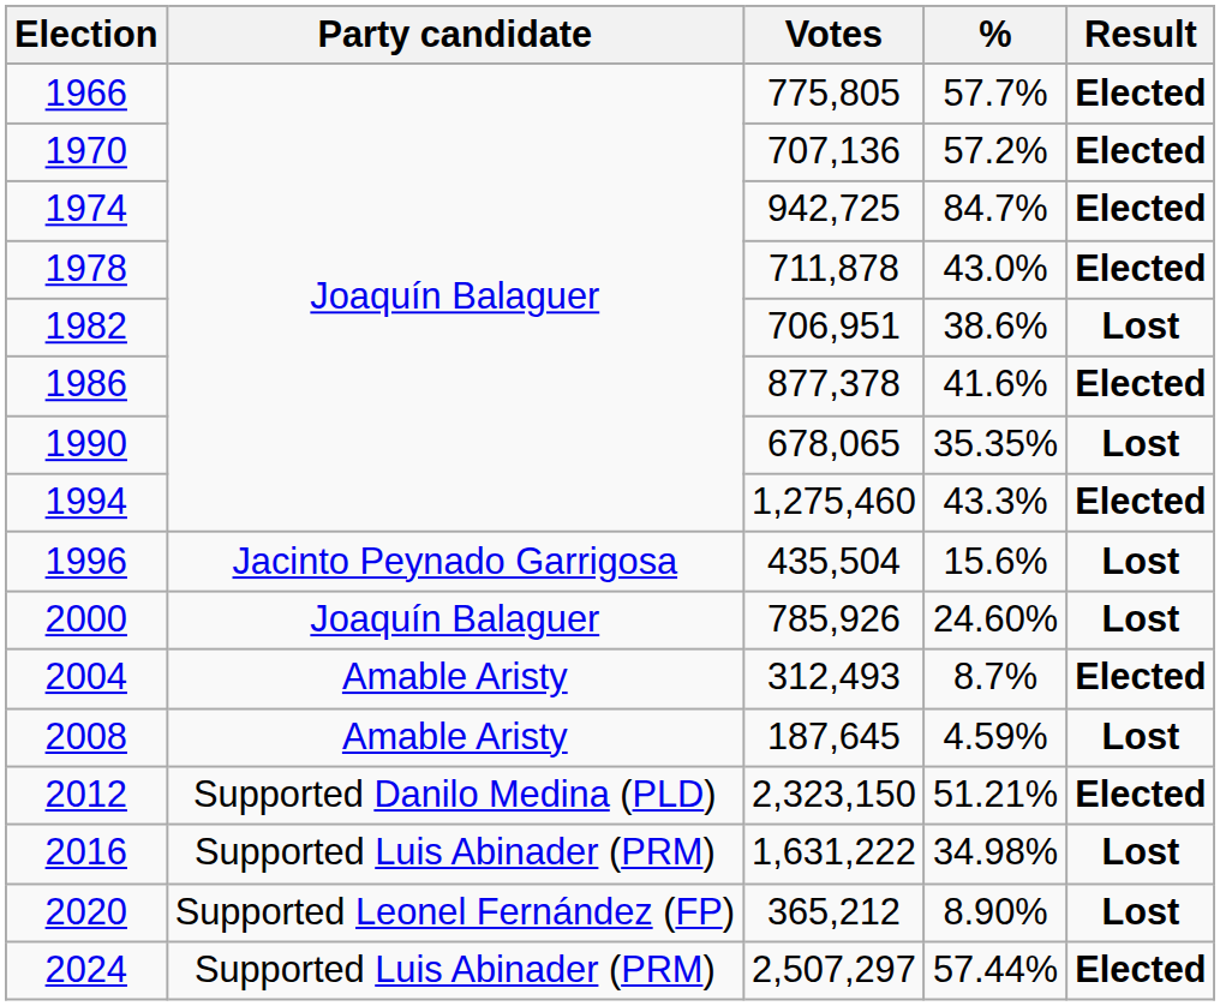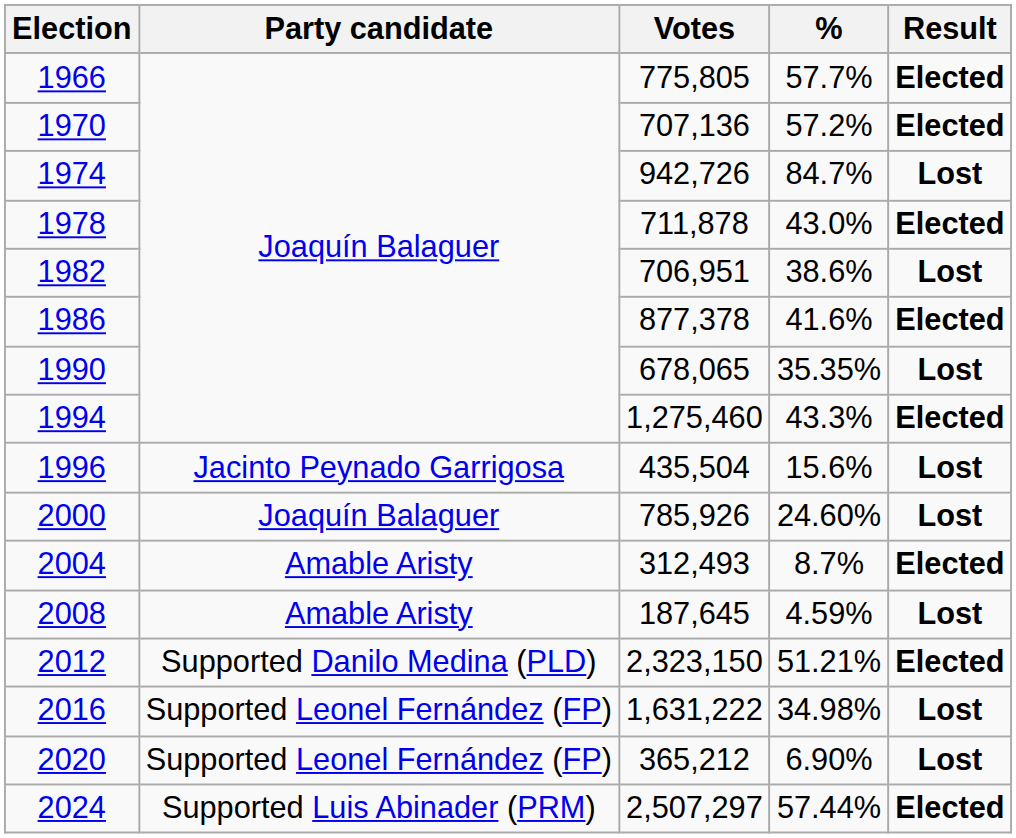 <table class="wikitable" style="text-align:center">
 <tr>
 <th>Election</th>
 <th>Party candidate</th>
 <th>Votes</th>
 <th>%</th>
 <th>Result</th>
 </tr>
 <tr>
 <td><a href='#'>1966</a></td>
 <td rowspan="8"><a href='#'>Joaquín Balaguer</a></td>
 <td>775,805</td>
 <td>57.7%</td>
 <td><strong>Elected</strong> </td>
 </tr>
 <tr>
 <td><a href='#'>1970</a></td>
 <td>707,136</td>
 <td>57.2%</td>
 <td><strong>Elected</strong> </td>
 </tr>
 <tr>
 <td><a href='#'>1974</a></td>
-<td>942,725</td>
+<td>942,726</td>
 <td>84.7%</td>
-<td><strong>Elected</strong> </td>
+<td><strong>Lost</strong> </td>
 </tr>
 <tr>
 <td><a href='#'>1978</a></td>
 <td>711,878</td>
 <td>43.0%</td>
 <td><strong>Elected</strong> </td>
 </tr>
 <tr>
 <td><a href='#'>1982</a></td>
 <td>706,951</td>
 <td>38.6%</td>
 <td><strong>Lost</strong> </td>
 </tr>
 <tr>
 <td><a href='#'>1986</a></td>
 <td>877,378</td>
 <td>41.6%</td>
 <td><strong>Elected</strong> </td>
 </tr>
 <tr>
 <td><a href='#'>1990</a></td>
 <td>678,065</td>
 <td>35.35%</td>
 <td><strong>Lost</strong> </td>
 </tr>
 <tr>
 <td><a href='#'>1994</a></td>
 <td>1,275,460</td>
 <td>43.3%</td>
 <td><strong>Elected</strong> </td>
 </tr>
 <tr>
 <td><a href='#'>1996</a></td>
 <td><a href='#'>Jacinto Peynado Garrigosa</a></td>
 <td>435,504</td>
 <td>15.6%</td>
 <td><strong>Lost</strong> </td>
 </tr>
 <tr>
 <td><a href='#'>2000</a></td>
 <td><a href='#'>Joaquín Balaguer</a></td>
 <td>785,926</td>
 <td>24.60%</td>
 <td><strong>Lost</strong> </td>
 </tr>
 <tr>
 <td><a href='#'>2004</a></td>
 <td><a href='#'>Amable Aristy</a></td>
 <td>312,493</td>
 <td>8.7%</td>
 <td><strong>Elected</strong> </td>
 </tr>
 <tr>
 <td><a href='#'>2008</a></td>
 <td><a href='#'>Amable Aristy</a></td>
 <td>187,645</td>
 <td>4.59%</td>
 <td><strong>Lost</strong> </td>
 </tr>
 <tr>
 <td><a href='#'>2012</a></td>
 <td>Supported <a href='#'>Danilo Medina</a> (<a href='#'>PLD</a>)</td>
 <td>2,323,150</td>
 <td>51.21%</td>
 <td><strong>Elected</strong> </td>
 </tr>
 <tr>
 <td><a href='#'>2016</a></td>
-<td>Supported <a href='#'>Luis Abinader</a> (<a href='#'>PRM</a>)</td>
+<td>Supported <a href='#'>Leonel Fernández</a> (<a href='#'>FP</a>)</td>
 <td>1,631,222</td>
 <td>34.98%</td>
 <td><strong>Lost</strong> </td>
 </tr>
 <tr>
 <td><a href='#'>2020</a></td>
 <td>Supported <a href='#'>Leonel Fernández</a> (<a href='#'>FP</a>)</td>
 <td>365,212</td>
-<td>8.90%</td>
+<td>6.90%</td>
 <td><strong>Lost</strong> </td>
 </tr>
 <tr>
 <td><a href='#'>2024</a></td>
 <td>Supported <a href='#'>Luis Abinader</a> (<a href='#'>PRM</a>)</td>
 <td>2,507,297</td>
 <td>57.44%</td>
 <td><strong>Elected</strong> </td>
 </tr>
 </table>
